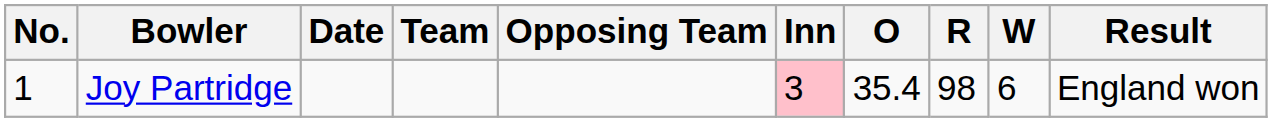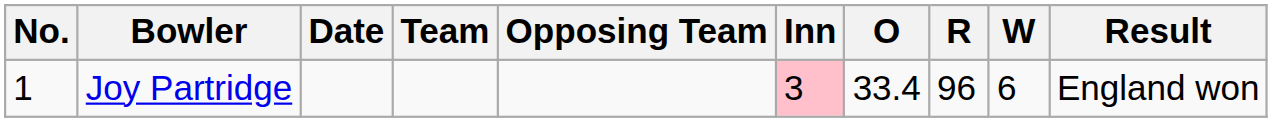 <table class="wikitable">
 <tr>
 <th>No.</th>
 <th>Bowler</th>
 <th>Date</th>
 <th>Team</th>
 <th>Opposing Team</th>
 <th scope="col" style="width:20px;">Inn</th>
 <th scope="col" style="width:20px;">O</th>
 <th scope="col" style="width:20px;">R</th>
 <th scope="col" style="width:20px;">W</th>
 <th>Result</th>
 </tr>
 <tr>
 <td>1</td>
 <td><a href='#'>Joy Partridge</a></td>
 <td></td>
 <td></td>
 <td></td>
 <td style="background: pink;">3</td>
-<td>35.4</td>
-<td>98</td>
+<td>33.4</td>
+<td>96</td>
 <td>6</td>
 <td>England won</td>
 </tr>
 </table>
